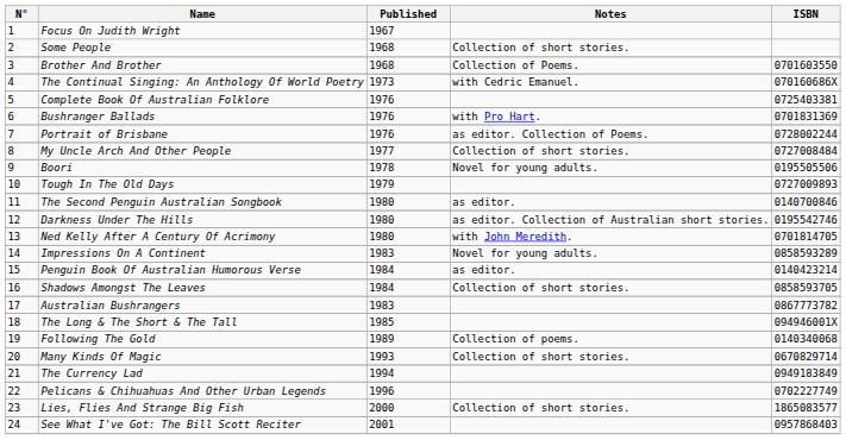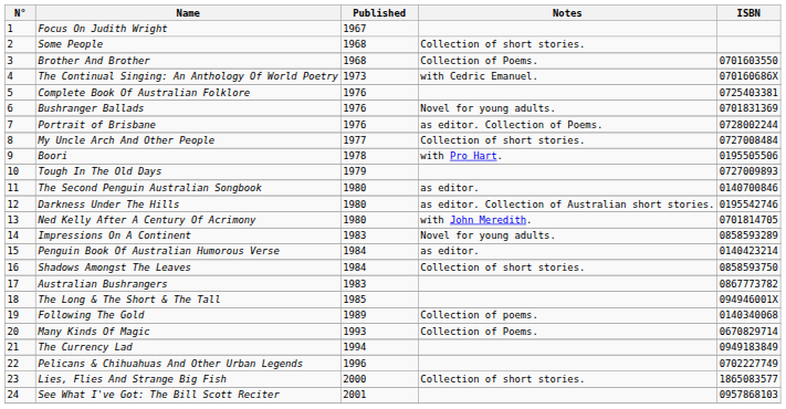 <table class="wikitable sortable" id="noveltable" border="1">
 <tr>
 <th width=4%>N°</th>
 <th>Name</th>
 <th width=10%>Published</th>
 <th>Notes</th>
 <th>ISBN</th>
 </tr>
 <tr align="left">
 <td>1</td>
 <td><em>Focus On Judith Wright</em></td>
 <td>1967</td>
 <td></td>
 <td></td>
 </tr>
 <tr>
 <td>2</td>
 <td><em>Some People</em></td>
 <td>1968</td>
 <td>Collection of short stories.</td>
 <td></td>
 </tr>
 <tr>
 </tr>
 <tr>
 <td>3</td>
 <td><em>Brother And Brother</em></td>
 <td>1968</td>
 <td>Collection of Poems.</td>
 <td>0701603550</td>
 </tr>
 <tr>
 </tr>
 <tr>
 <td>4</td>
 <td><em>The Continual Singing: An Anthology Of World Poetry</em></td>
 <td>1973</td>
 <td>with Cedric Emanuel.</td>
 <td>070160686X</td>
 </tr>
 <tr>
 </tr>
 <tr>
 <td>5</td>
 <td><em>Complete Book Of Australian Folklore</em></td>
 <td>1976</td>
 <td></td>
 <td>0725403381</td>
 </tr>
 <tr>
 </tr>
 <tr>
 <td>6</td>
 <td><em>Bushranger Ballads</em></td>
 <td>1976</td>
-<td>with <a href='#'>Pro Hart</a>.</td>
+<td>Novel for young adults.</td>
 <td>0701831369</td>
 </tr>
 <tr>
 </tr>
 <tr>
 <td>7</td>
 <td><em>Portrait of Brisbane</em></td>
 <td>1976</td>
 <td>as editor. Collection of Poems.</td>
 <td>0728002244</td>
 </tr>
 <tr>
 </tr>
 <tr>
 <td>8</td>
 <td><em>My Uncle Arch And Other People</em></td>
 <td>1977</td>
 <td>Collection of short stories.</td>
 <td>0727008484</td>
 </tr>
 <tr>
 </tr>
 <tr>
 <td>9</td>
 <td><em>Boori</em></td>
 <td>1978</td>
-<td>Novel for young adults.</td>
+<td>with <a href='#'>Pro Hart</a>.</td>
 <td>0195505506</td>
 </tr>
 <tr>
 </tr>
 <tr>
 <td>10</td>
 <td><em>Tough In The Old Days</em></td>
 <td>1979</td>
 <td></td>
 <td>0727009893</td>
 </tr>
 <tr>
 </tr>
 <tr>
 <td>11</td>
 <td><em>The Second Penguin Australian Songbook</em></td>
 <td>1980</td>
 <td>as editor.</td>
 <td>0140700846</td>
 </tr>
 <tr>
 </tr>
 <tr>
 <td>12</td>
 <td><em>Darkness Under The Hills</em></td>
 <td>1980</td>
 <td>as editor. Collection of Australian short stories.</td>
 <td>0195542746</td>
 </tr>
 <tr>
 </tr>
 <tr>
 <td>13</td>
 <td><em>Ned Kelly After A Century Of Acrimony</em></td>
 <td>1980</td>
 <td>with <a href='#'>John Meredith</a>.</td>
 <td>0701814705</td>
 </tr>
 <tr>
 </tr>
 <tr>
 <td>14</td>
 <td><em>Impressions On A Continent</em></td>
 <td>1983</td>
 <td>Novel for young adults.</td>
 <td>0858593289</td>
 </tr>
 <tr>
 </tr>
 <tr>
 <td>15</td>
 <td><em>Penguin Book Of Australian Humorous Verse</em></td>
 <td>1984</td>
 <td>as editor.</td>
 <td>0140423214</td>
 </tr>
 <tr>
 </tr>
 <tr>
 <td>16</td>
 <td><em>Shadows Amongst The Leaves</em></td>
 <td>1984</td>
 <td>Collection of short stories.</td>
-<td>0858593705</td>
+<td>0858593750</td>
 </tr>
 <tr>
 </tr>
 <tr>
 <td>17</td>
 <td><em>Australian Bushrangers</em></td>
 <td>1983</td>
 <td></td>
 <td>0867773782</td>
 </tr>
 <tr>
 </tr>
 <tr>
 <td>18</td>
 <td><em>The Long & The Short & The Tall</em></td>
 <td>1985</td>
 <td></td>
 <td>094946001X</td>
 </tr>
 <tr>
 </tr>
 <tr>
 <td>19</td>
 <td><em>Following The Gold</em></td>
 <td>1989</td>
 <td>Collection of poems.</td>
 <td>0140340068</td>
 </tr>
 <tr>
 </tr>
 <tr>
 <td>20</td>
 <td><em>Many Kinds Of Magic</em></td>
 <td>1993</td>
-<td>Collection of short stories.</td>
+<td>Collection of Poems.</td>
 <td>0670829714</td>
 </tr>
 <tr>
 </tr>
 <tr>
 <td>21</td>
 <td><em>The Currency Lad</em></td>
 <td>1994</td>
 <td></td>
 <td>0949183849</td>
 </tr>
 <tr>
 </tr>
 <tr>
 <td>22</td>
 <td><em>Pelicans & Chihuahuas And Other Urban Legends</em></td>
 <td>1996</td>
 <td></td>
 <td>0702227749</td>
 </tr>
 <tr>
 <td>23</td>
 <td><em>Lies, Flies And Strange Big Fish</em></td>
 <td>2000</td>
 <td>Collection of short stories.</td>
 <td>1865083577</td>
 </tr>
 <tr>
 </tr>
 <tr>
 <td>24</td>
 <td><em>See What I've Got: The Bill Scott Reciter</em></td>
 <td>2001</td>
 <td></td>
-<td>0957868403</td>
+<td>0957868103</td>
 </tr>
 <tr>
 </tr>
 </table>
